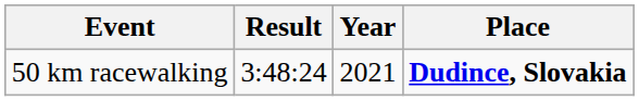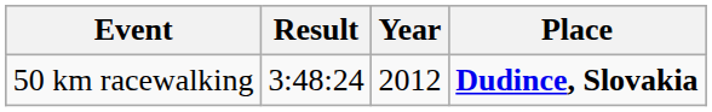 <table class=wikitable style="font-size:100%">
 <tr>
 <th>Event</th>
 <th>Result</th>
 <th>Year</th>
 <th>Place</th>
 </tr>
 <tr>
 <td>50 km racewalking</td>
 <td>3:48:24</td>
-<td>2021</td>
+<td>2012</td>
 <td><strong><a href='#'>Dudince</a>, Slovakia</strong></td>
 </tr>
 </table>
